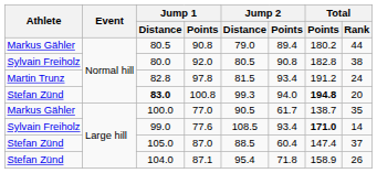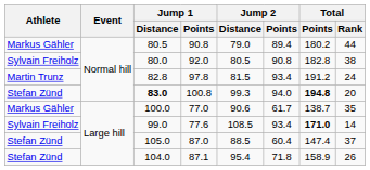 <table class="wikitable" style="font-size:90%">
 <tr>
 <th rowspan="2">Athlete</th>
 <th rowspan="2">Event</th>
 <th colspan="2">Jump 1</th>
 <th colspan="2">Jump 2</th>
 <th colspan="2">Total</th>
 </tr>
 <tr>
 <th>Distance</th>
 <th>Points</th>
 <th>Distance</th>
 <th>Points</th>
 <th>Points</th>
 <th>Rank</th>
 </tr>
 <tr>
 <td><a href='#'>Markus Gähler</a></td>
 <td rowspan="4">Normal hill</td>
 <td align="center">80.5</td>
 <td align="center">90.8</td>
 <td align="center">79.0</td>
 <td align="center">89.4</td>
 <td align="center">180.2</td>
 <td align="center">44</td>
 </tr>
 <tr>
 <td><a href='#'>Sylvain Freiholz</a></td>
 <td align="center">80.0</td>
 <td align="center">92.0</td>
 <td align="center">80.5</td>
 <td align="center">90.8</td>
 <td align="center">182.8</td>
 <td align="center">38</td>
 </tr>
 <tr>
 <td><a href='#'>Martin Trunz</a></td>
 <td align="center">82.8</td>
 <td align="center">97.8</td>
 <td align="center">81.5</td>
 <td align="center">93.4</td>
 <td align="center">191.2</td>
 <td align="center">24</td>
 </tr>
 <tr>
 <td><a href='#'>Stefan Zünd</a></td>
 <td align="center"><strong>83.0</strong></td>
 <td align="center">100.8</td>
 <td align="center">99.3</td>
 <td align="center">94.0</td>
 <td align="center"><strong>194.8</strong></td>
 <td align="center">20</td>
 </tr>
 <tr>
 <td><a href='#'>Markus Gähler</a></td>
 <td rowspan="4">Large hill</td>
 <td align="center">100.0</td>
 <td align="center">77.0</td>
-<td align="center">90.5</td>
+<td align="center">90.6</td>
 <td align="center">61.7</td>
 <td align="center">138.7</td>
 <td align="center">35</td>
 </tr>
 <tr>
 <td><a href='#'>Sylvain Freiholz</a></td>
 <td align="center">99.0</td>
 <td align="center">77.6</td>
 <td align="center">108.5</td>
 <td align="center">93.4</td>
 <td align="center"><strong>171.0</strong></td>
 <td align="center">14</td>
 </tr>
 <tr>
 <td><a href='#'>Stefan Zünd</a></td>
 <td align="center">105.0</td>
 <td align="center">87.0</td>
 <td align="center">88.5</td>
 <td align="center">60.4</td>
 <td align="center">147.4</td>
 <td align="center">37</td>
 </tr>
 <tr>
 <td><a href='#'>Stefan Zünd</a></td>
 <td align="center">104.0</td>
 <td align="center">87.1</td>
 <td align="center">95.4</td>
 <td align="center">71.8</td>
 <td align="center">158.9</td>
 <td align="center">26</td>
 </tr>
 </table>
